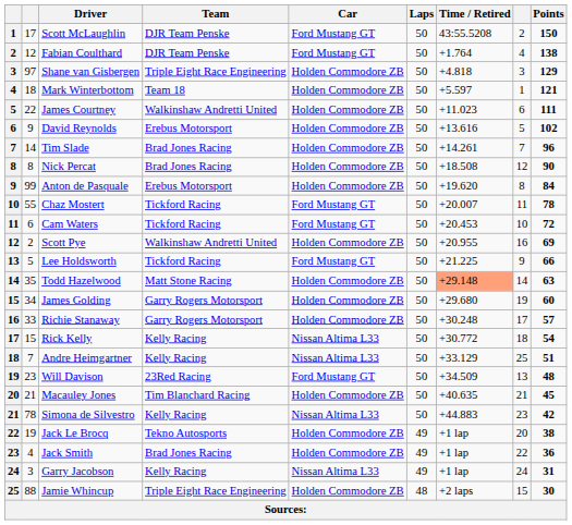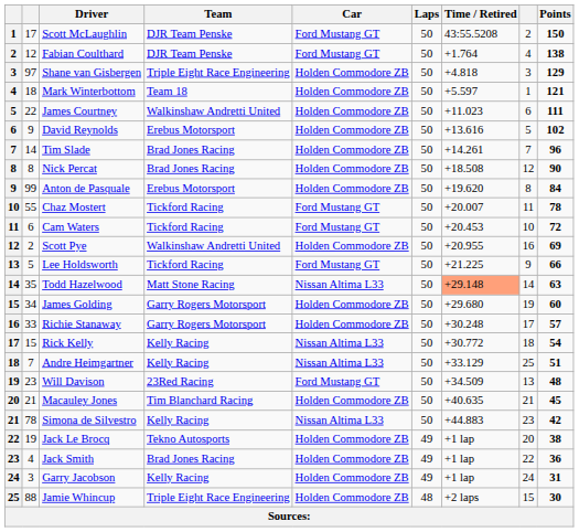 <table class="wikitable" style="font-size:85%;">
 <tr>
 <th></th>
 <th></th>
 <th>Driver</th>
 <th>Team</th>
 <th>Car</th>
 <th>Laps</th>
 <th>Time / Retired</th>
 <th></th>
 <th>Points</th>
 </tr>
 <tr>
 <th>1</th>
 <td align="center">17</td>
 <td> <a href='#'>Scott McLaughlin</a></td>
 <td><a href='#'>DJR Team Penske</a></td>
 <td><a href='#'>Ford Mustang GT</a></td>
 <td align="center">50</td>
 <td>43:55.5208</td>
 <td align="center">2</td>
 <td align="center"><strong>150</strong></td>
 </tr>
 <tr>
 <th>2</th>
 <td align="center">12</td>
 <td> <a href='#'>Fabian Coulthard</a></td>
 <td><a href='#'>DJR Team Penske</a></td>
 <td><a href='#'>Ford Mustang GT</a></td>
 <td align="center">50</td>
 <td>+1.764</td>
 <td align="center">4</td>
 <td align="center"><strong>138</strong></td>
 </tr>
 <tr>
 <th>3</th>
 <td align="center">97</td>
 <td> <a href='#'>Shane van Gisbergen</a></td>
 <td><a href='#'>Triple Eight Race Engineering</a></td>
 <td><a href='#'>Holden Commodore ZB</a></td>
 <td align="center">50</td>
 <td>+4.818</td>
 <td align="center">3</td>
 <td align="center"><strong>129</strong></td>
 </tr>
 <tr>
 <th>4</th>
 <td align="center">18</td>
 <td> <a href='#'>Mark Winterbottom</a></td>
 <td><a href='#'>Team 18</a></td>
 <td><a href='#'>Holden Commodore ZB</a></td>
 <td align="center">50</td>
 <td>+5.597</td>
 <td align="center">1</td>
 <td align="center"><strong>121</strong></td>
 </tr>
 <tr>
 <th>5</th>
 <td align="center">22</td>
 <td> <a href='#'>James Courtney</a></td>
 <td><a href='#'>Walkinshaw Andretti United</a></td>
 <td><a href='#'>Holden Commodore ZB</a></td>
 <td align="center">50</td>
 <td>+11.023</td>
 <td align="center">6</td>
 <td align="center"><strong>111</strong></td>
 </tr>
 <tr>
 <th>6</th>
 <td align="center">9</td>
 <td> <a href='#'>David Reynolds</a></td>
 <td><a href='#'>Erebus Motorsport</a></td>
 <td><a href='#'>Holden Commodore ZB</a></td>
 <td align="center">50</td>
 <td>+13.616</td>
 <td align="center">5</td>
 <td align="center"><strong>102</strong></td>
 </tr>
 <tr>
 <th>7</th>
 <td align="center">14</td>
 <td> <a href='#'>Tim Slade</a></td>
 <td><a href='#'>Brad Jones Racing</a></td>
 <td><a href='#'>Holden Commodore ZB</a></td>
 <td align="center">50</td>
 <td>+14.261</td>
 <td align="center">7</td>
 <td align="center"><strong>96</strong></td>
 </tr>
 <tr>
 <th>8</th>
 <td align="center">8</td>
 <td> <a href='#'>Nick Percat</a></td>
 <td><a href='#'>Brad Jones Racing</a></td>
 <td><a href='#'>Holden Commodore ZB</a></td>
 <td align="center">50</td>
 <td>+18.508</td>
 <td align="center">12</td>
 <td align="center"><strong>90</strong></td>
 </tr>
 <tr>
 <th>9</th>
 <td align="center">99</td>
 <td> <a href='#'>Anton de Pasquale</a></td>
 <td><a href='#'>Erebus Motorsport</a></td>
 <td><a href='#'>Holden Commodore ZB</a></td>
 <td align="center">50</td>
 <td>+19.620</td>
 <td align="center">8</td>
 <td align="center"><strong>84</strong></td>
 </tr>
 <tr>
 <th>10</th>
 <td align="center">55</td>
 <td> <a href='#'>Chaz Mostert</a></td>
 <td><a href='#'>Tickford Racing</a></td>
 <td><a href='#'>Ford Mustang GT</a></td>
 <td align="center">50</td>
 <td>+20.007</td>
 <td align="center">11</td>
 <td align="center"><strong>78</strong></td>
 </tr>
 <tr>
 <th>11</th>
 <td align="center">6</td>
 <td> <a href='#'>Cam Waters</a></td>
 <td><a href='#'>Tickford Racing</a></td>
 <td><a href='#'>Ford Mustang GT</a></td>
 <td align="center">50</td>
 <td>+20.453</td>
 <td align="center">10</td>
 <td align="center"><strong>72</strong></td>
 </tr>
 <tr>
 <th>12</th>
 <td align="center">2</td>
 <td> <a href='#'>Scott Pye</a></td>
 <td><a href='#'>Walkinshaw Andretti United</a></td>
 <td><a href='#'>Holden Commodore ZB</a></td>
 <td align="center">50</td>
 <td>+20.955</td>
 <td align="center">16</td>
 <td align="center"><strong>69</strong></td>
 </tr>
 <tr>
 <th>13</th>
 <td align="center">5</td>
 <td> <a href='#'>Lee Holdsworth</a></td>
 <td><a href='#'>Tickford Racing</a></td>
 <td><a href='#'>Ford Mustang GT</a></td>
 <td align="center">50</td>
 <td>+21.225</td>
 <td align="center">9</td>
 <td align="center"><strong>66</strong></td>
 </tr>
 <tr>
 <th>14</th>
 <td align="center">35</td>
 <td> <a href='#'>Todd Hazelwood</a></td>
 <td><a href='#'>Matt Stone Racing</a></td>
-<td><a href='#'>Holden Commodore ZB</a></td>
+<td><a href='#'>Nissan Altima L33</a></td>
 <td align="center">50</td>
 <td style="background: lightsalmon;">+29.148</td>
 <td align="center">14</td>
 <td align="center"><strong>63</strong></td>
 </tr>
 <tr>
 <th>15</th>
 <td align="center">34</td>
 <td> <a href='#'>James Golding</a></td>
 <td><a href='#'>Garry Rogers Motorsport</a></td>
 <td><a href='#'>Holden Commodore ZB</a></td>
 <td align="center">50</td>
 <td>+29.680</td>
 <td align="center">19</td>
 <td align="center"><strong>60</strong></td>
 </tr>
 <tr>
 <th>16</th>
 <td align="center">33</td>
 <td> <a href='#'>Richie Stanaway</a></td>
 <td><a href='#'>Garry Rogers Motorsport</a></td>
 <td><a href='#'>Holden Commodore ZB</a></td>
 <td align="center">50</td>
 <td>+30.248</td>
 <td align="center">17</td>
 <td align="center"><strong>57</strong></td>
 </tr>
 <tr>
 <th>17</th>
 <td align="center">15</td>
 <td> <a href='#'>Rick Kelly</a></td>
 <td><a href='#'>Kelly Racing</a></td>
 <td><a href='#'>Nissan Altima L33</a></td>
 <td align="center">50</td>
 <td>+30.772</td>
 <td align="center">18</td>
 <td align="center"><strong>54</strong></td>
 </tr>
 <tr>
 <th>18</th>
 <td align="center">7</td>
 <td> <a href='#'>Andre Heimgartner</a></td>
 <td><a href='#'>Kelly Racing</a></td>
 <td><a href='#'>Nissan Altima L33</a></td>
 <td align="center">50</td>
 <td>+33.129</td>
 <td align="center">25</td>
 <td align="center"><strong>51</strong></td>
 </tr>
 <tr>
 <th>19</th>
 <td align="center">23</td>
 <td> <a href='#'>Will Davison</a></td>
 <td><a href='#'>23Red Racing</a></td>
 <td><a href='#'>Ford Mustang GT</a></td>
 <td align="center">50</td>
 <td>+34.509</td>
 <td align="center">13</td>
 <td align="center"><strong>48</strong></td>
 </tr>
 <tr>
 <th>20</th>
 <td align="center">21</td>
 <td> <a href='#'>Macauley Jones</a></td>
 <td><a href='#'>Tim Blanchard Racing</a></td>
 <td><a href='#'>Holden Commodore ZB</a></td>
 <td align="center">50</td>
 <td>+40.635</td>
 <td align="center">21</td>
 <td align="center"><strong>45</strong></td>
 </tr>
 <tr>
 <th>21</th>
 <td align="center">78</td>
 <td> <a href='#'>Simona de Silvestro</a></td>
 <td><a href='#'>Kelly Racing</a></td>
 <td><a href='#'>Nissan Altima L33</a></td>
 <td align="center">50</td>
 <td>+44.883</td>
 <td align="center">23</td>
 <td align="center"><strong>42</strong></td>
 </tr>
 <tr>
 <th>22</th>
 <td align="center">19</td>
 <td> <a href='#'>Jack Le Brocq</a></td>
 <td><a href='#'>Tekno Autosports</a></td>
 <td><a href='#'>Holden Commodore ZB</a></td>
 <td align="center">49</td>
 <td>+1 lap</td>
 <td align="center">20</td>
 <td align="center"><strong>38</strong></td>
 </tr>
 <tr>
 <th>23</th>
 <td align="center">4</td>
 <td> <a href='#'>Jack Smith</a></td>
 <td><a href='#'>Brad Jones Racing</a></td>
 <td><a href='#'>Holden Commodore ZB</a></td>
 <td align="center">49</td>
 <td>+1 lap</td>
 <td align="center">22</td>
 <td align="center"><strong>36</strong></td>
 </tr>
 <tr>
 <th>24</th>
 <td align="center">3</td>
 <td> <a href='#'>Garry Jacobson</a></td>
 <td><a href='#'>Kelly Racing</a></td>
-<td><a href='#'>Nissan Altima L33</a></td>
+<td><a href='#'>Holden Commodore ZB</a></td>
 <td align="center">49</td>
 <td>+1 lap</td>
 <td align="center">24</td>
 <td align="center"><strong>31</strong></td>
 </tr>
 <tr>
 <th>25</th>
 <td align="center">88</td>
 <td> <a href='#'>Jamie Whincup</a></td>
 <td><a href='#'>Triple Eight Race Engineering</a></td>
 <td><a href='#'>Holden Commodore ZB</a></td>
 <td align="center">48</td>
 <td>+2 laps</td>
 <td align="center">15</td>
 <td align="center"><strong>30</strong></td>
 </tr>
 <tr>
 <th colspan="9">Sources:</th>
 </tr>
 </table>
